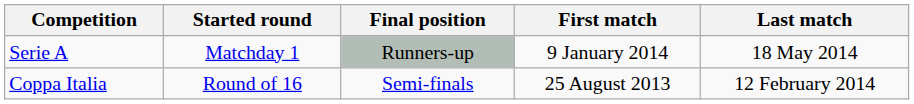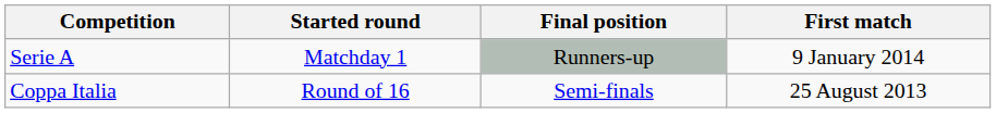 <table class=wikitable style="text-align:center; width:730px">
 <tr>
 <th style=text-align:center; width:150px;>Competition</th>
 <th style=text-align:center; width:100px;>Started round</th>
 <th style=text-align:center; width:100px;>Final position</th>
 <th style=text-align:center; width:150px;>First match</th>
-<th style=text-align:center; width:140px;>Last match</th>
 </tr>
 <tr>
 <td style=text-align:left;><a href='#'>Serie A</a></td>
 <td><a href='#'>Matchday 1</a></td>
 <td style=background:#B2BEB5;>Runners-up</td>
 <td>9 January 2014</td>
-<td>18 May 2014</td>
 </tr>
 <tr>
 <td style=text-align:left;><a href='#'>Coppa Italia</a></td>
 <td><a href='#'>Round of 16</a></td>
 <td><a href='#'>Semi-finals</a></td>
 <td>25 August 2013</td>
-<td>12 February 2014</td>
 </tr>
 </table>
